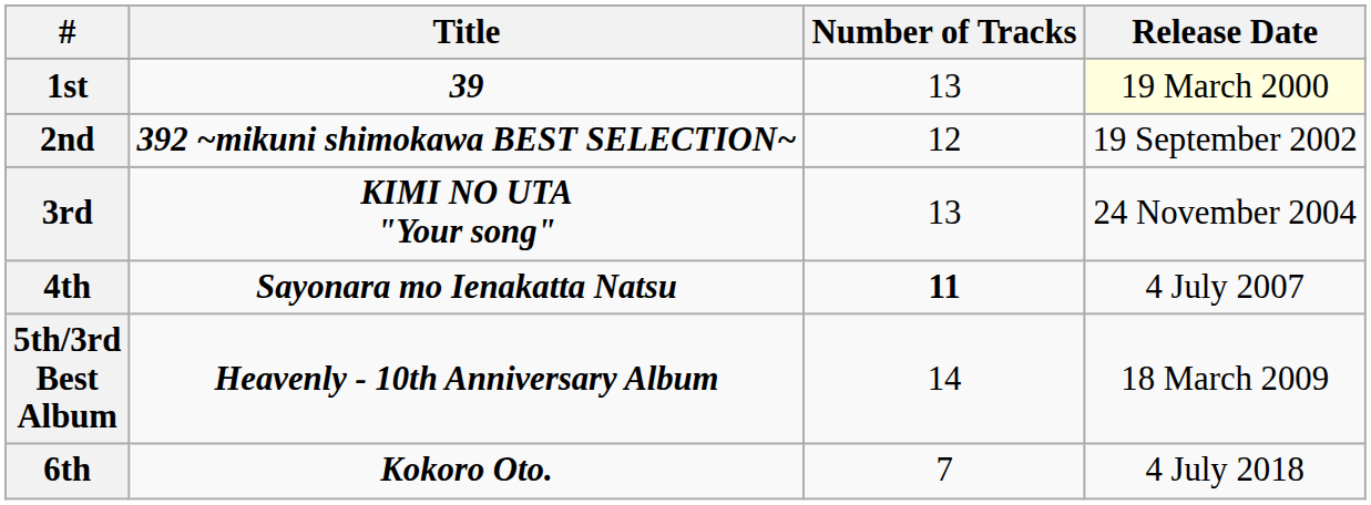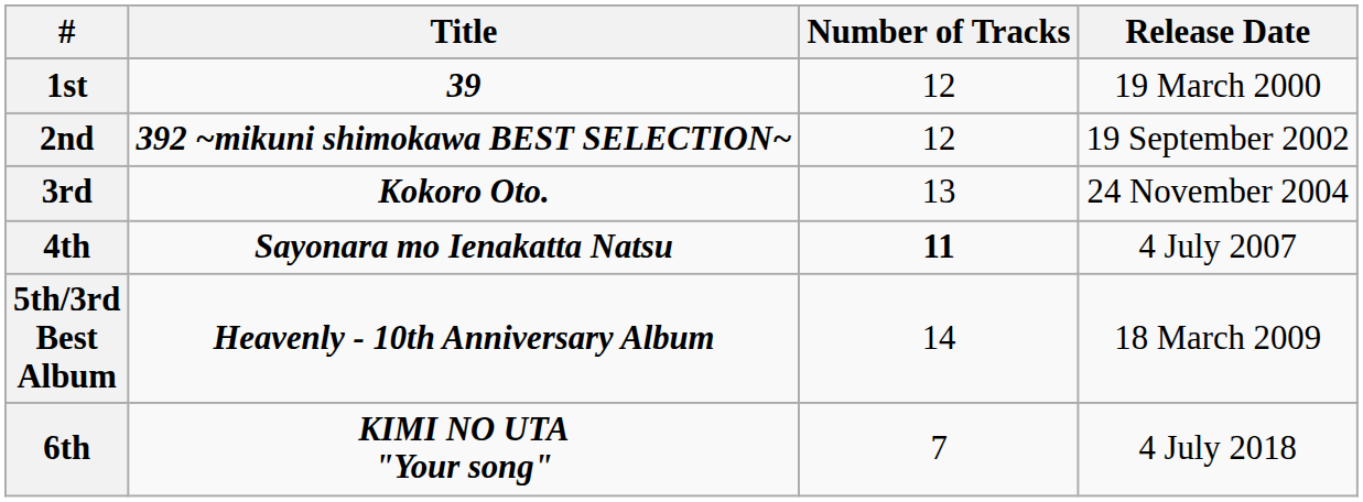 <table class="wikitable" style="text-align: center">
 <tr>
 <th>#</th>
 <th>Title</th>
 <th>Number of Tracks</th>
 <th>Release Date</th>
 </tr>
 <tr>
 <th>1st</th>
 <td><strong><em>39</em></strong></td>
-<td>13</td>
-<td style="background: lightyellow;">19 March 2000</td>
+<td>12</td>
+<td>19 March 2000</td>
 </tr>
 <tr>
 <th>2nd</th>
 <td><strong><em>392 ~mikuni shimokawa BEST SELECTION~</em></strong></td>
 <td>12</td>
 <td>19 September 2002</td>
 </tr>
 <tr>
 <th>3rd</th>
-<td><strong><em>KIMI NO UTA</em></strong> <br> <strong><em>"Your song"</em></strong></td>
+<td><strong><em>Kokoro Oto.</em></strong></td>
 <td>13</td>
 <td>24 November 2004</td>
 </tr>
 <tr>
 <th>4th</th>
 <td><strong><em>Sayonara mo Ienakatta Natsu</em></strong></td>
 <td><strong>11</strong></td>
 <td>4 July 2007</td>
 </tr>
 <tr>
 <th>5th/3rd<br>Best<br>Album</th>
 <td><strong><em>Heavenly - 10th Anniversary Album</em></strong></td>
 <td>14</td>
 <td>18 March 2009</td>
 </tr>
 <tr>
 <th>6th</th>
-<td><strong><em>Kokoro Oto.</em></strong></td>
+<td><strong><em>KIMI NO UTA</em></strong> <br> <strong><em>"Your song"</em></strong></td>
 <td>7</td>
 <td>4 July 2018</td>
 </tr>
 </table>
